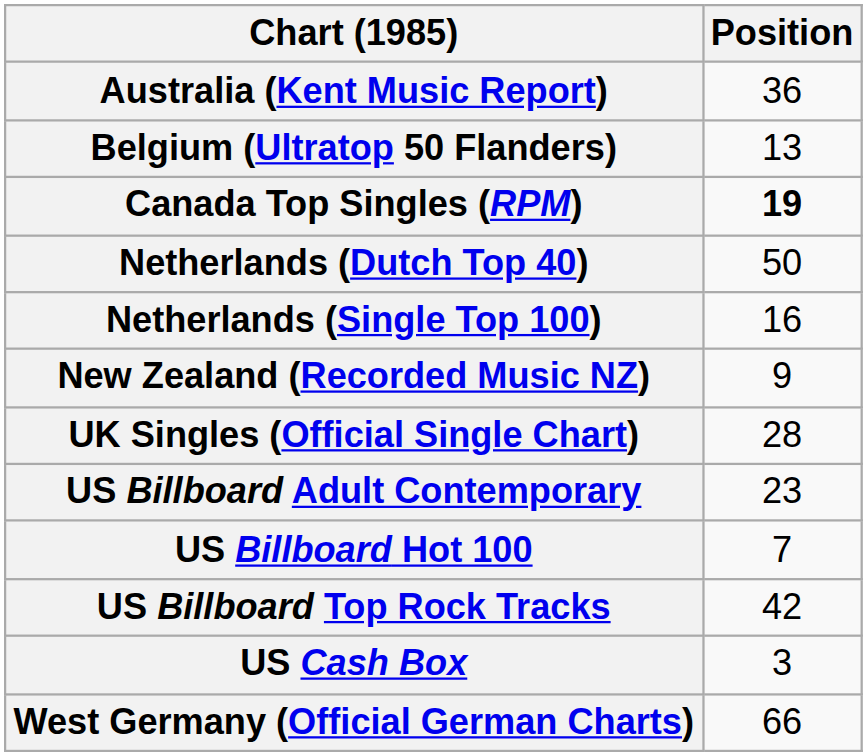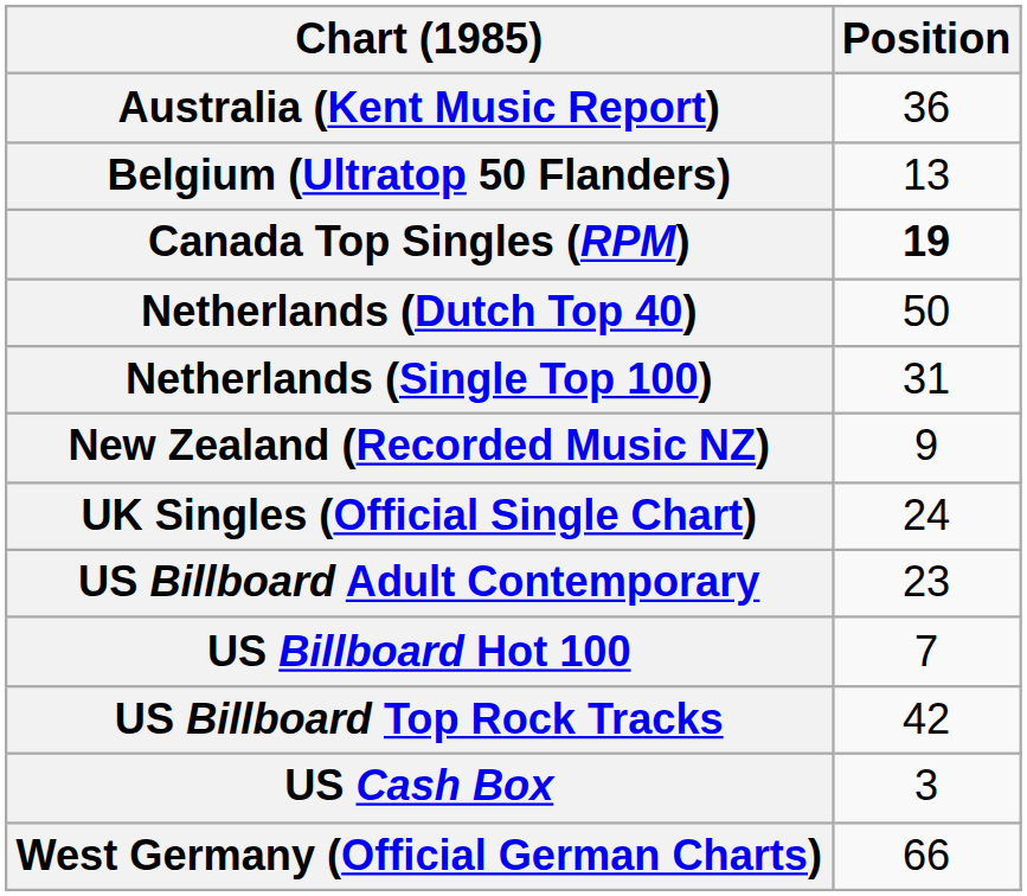 <table class="wikitable sortable plainrowheaders" style="text-align:center">
 <tr>
 <th>Chart (1985)</th>
 <th>Position</th>
 </tr>
 <tr>
 <th scope="row">Australia (<a href='#'>Kent Music Report</a>)</th>
 <td>36</td>
 </tr>
 <tr>
 <th scope="row">Belgium (<a href='#'>Ultratop</a> 50 Flanders)</th>
 <td>13</td>
 </tr>
 <tr>
 <th scope="row">Canada Top Singles (<em><a href='#'>RPM</a></em>)</th>
 <td><strong>19</strong></td>
 </tr>
 <tr>
 <th scope="row">Netherlands (<a href='#'>Dutch Top 40</a>)</th>
 <td>50</td>
 </tr>
 <tr>
 <th scope="row">Netherlands (<a href='#'>Single Top 100</a>)</th>
-<td>16</td>
+<td>31</td>
 </tr>
 <tr>
 <th scope="row">New Zealand (<a href='#'>Recorded Music NZ</a>)</th>
 <td>9</td>
 </tr>
 <tr>
 <th scope="row">UK Singles (<a href='#'>Official Single Chart</a>)</th>
-<td>28</td>
+<td>24</td>
 </tr>
 <tr>
 <th scope="row">US <em>Billboard</em> <a href='#'>Adult Contemporary</a></th>
 <td>23</td>
 </tr>
 <tr>
 <th scope="row">US <a href='#'><em>Billboard</em> Hot 100</a></th>
 <td>7</td>
 </tr>
 <tr>
 <th scope="row">US <em>Billboard</em> <a href='#'>Top Rock Tracks</a></th>
 <td>42</td>
 </tr>
 <tr>
 <th scope="row">US <em><a href='#'>Cash Box</a></em></th>
 <td>3</td>
 </tr>
 <tr>
 <th scope="row">West Germany (<a href='#'>Official German Charts</a>)</th>
 <td>66</td>
 </tr>
 </table>
